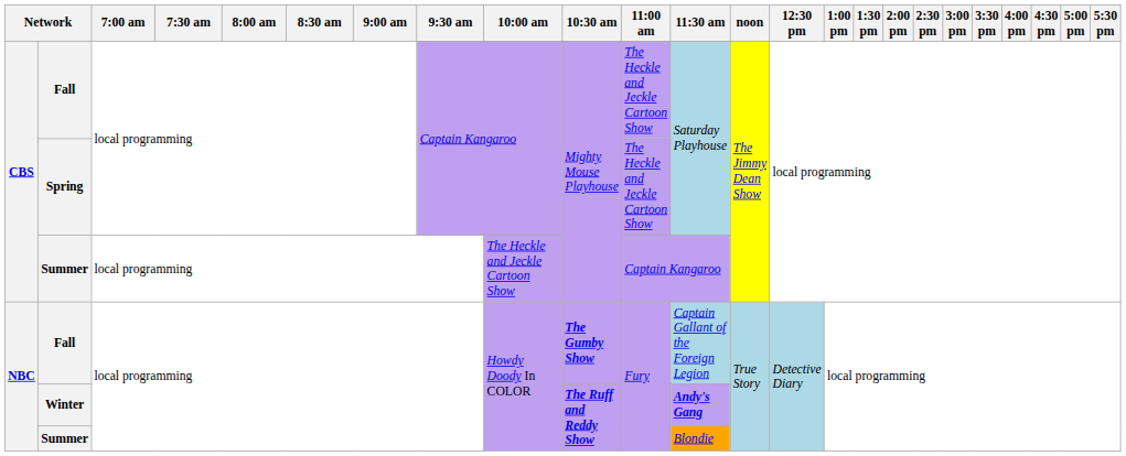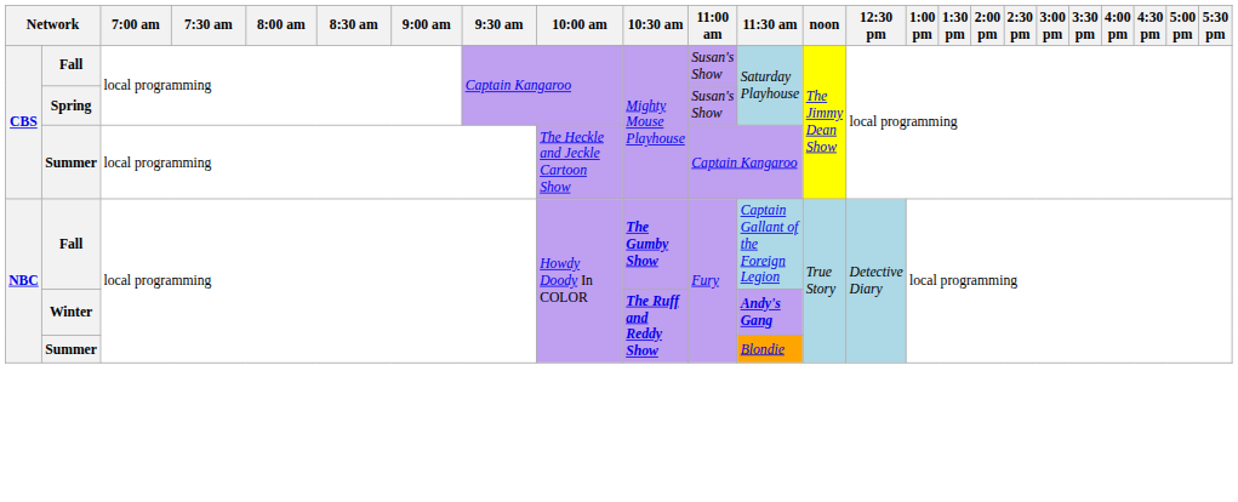 <table class=wikitable style="font-size:90%">
 <tr>
 <th width="1.5%" bgcolor="#C0C0C0" colspan="2">Network</th>
 <th width="13%" bgcolor="#C0C0C0">7:00 am</th>
 <th width="14%" bgcolor="#C0C0C0">7:30 am</th>
 <th width="13%" bgcolor="#C0C0C0">8:00 am</th>
 <th width="14%" bgcolor="#C0C0C0">8:30 am</th>
 <th width="13%" bgcolor="#C0C0C0">9:00 am</th>
 <th width="14%" bgcolor="#C0C0C0">9:30 am</th>
 <th width="13%" bgcolor="#C0C0C0">10:00 am</th>
 <th width="14%" bgcolor="#C0C0C0">10:30 am</th>
 <th width="13%" bgcolor="#C0C0C0">11:00 am</th>
 <th width="14%" bgcolor="#C0C0C0">11:30 am</th>
 <th width="13%" bgcolor="#C0C0C0">noon</th>
 <th width="14%" bgcolor="#C0C0C0">12:30 pm</th>
 <th width="13%" bgcolor="#C0C0C0">1:00 pm</th>
 <th width="14%" bgcolor="#C0C0C0">1:30 pm</th>
 <th width="13%" bgcolor="#C0C0C0">2:00 pm</th>
 <th width="14%" bgcolor="#C0C0C0">2:30 pm</th>
 <th width="13%" bgcolor="#C0C0C0">3:00 pm</th>
 <th width="14%" bgcolor="#C0C0C0">3:30 pm</th>
 <th width="13%" bgcolor="#C0C0C0">4:00 pm</th>
 <th width="14%" bgcolor="#C0C0C0">4:30 pm</th>
 <th width="13%" bgcolor="#C0C0C0">5:00 pm</th>
 <th width="14%" bgcolor="#C0C0C0">5:30 pm</th>
 </tr>
 <tr>
 <th bgcolor="#C0C0C0" rowspan=3><a href='#'>CBS</a></th>
 <th bgcolor=#C0C0C0>Fall</th>
 <td bgcolor="white" colspan="5" rowspan=2>local programming</td>
 <td bgcolor="bf9fef" colspan="2" rowspan=2><em><a href='#'>Captain Kangaroo</a></em></td>
 <td bgcolor="bf9fef" rowspan=3><em><a href='#'>Mighty Mouse Playhouse</a></em></td>
-<td bgcolor="bf9fef" colspan="1"><em><a href='#'>The Heckle and Jeckle Cartoon Show</a></em></td>
+<td bgcolor="bf9fef"><em>Susan's Show</em></td>
 <td bgcolor="lightblue" rowspan=2><em>Saturday Playhouse</em></td>
 <td bgcolor="yellow" rowspan=3><em><a href='#'>The Jimmy Dean Show</a></em></td>
 <td bgcolor="white" colspan="11" rowspan=3>local programming</td>
 </tr>
 <tr>
 <th bgcolor=#C0C0C0>Spring</th>
-<td bgcolor="bf9fef" colspan="1"><em><a href='#'>The Heckle and Jeckle Cartoon Show</a></em></td>
+<td bgcolor="bf9fef"><em>Susan's Show</em></td>
 </tr>
 <tr>
 <th bgcolor=#C0C0C0>Summer</th>
 <td bgcolor="white" colspan="6">local programming</td>
 <td bgcolor="bf9fef"><em><a href='#'>The Heckle and Jeckle Cartoon Show</a></em></td>
 <td bgcolor="bf9fef" colspan="2"><em><a href='#'>Captain Kangaroo</a></em></td>
 </tr>
 <tr>
 <th bgcolor="#C0C0C0" rowspan=3><a href='#'>NBC</a></th>
 <th bgcolor=#C0C0C0>Fall</th>
 <td bgcolor="white" colspan="6" rowspan=3>local programming</td>
 <td bgcolor="bf9fef" rowspan=3><em><a href='#'>Howdy Doody</a></em> In <span>C</span><span>O</span><span>L</span><span>O</span><span>R</span></td>
 <td bgcolor="bf9fef"><strong><em><a href='#'>The Gumby Show</a></em></strong></td>
 <td bgcolor="bf9fef" rowspan=3><em><a href='#'>Fury</a></em></td>
 <td bgcolor="lightblue"><em><a href='#'>Captain Gallant of the Foreign Legion</a></em></td>
 <td bgcolor="lightblue" rowspan=3><em>True Story</em></td>
 <td bgcolor="lightblue" rowspan=3><em>Detective Diary</em></td>
 <td bgcolor="white" colspan="10" rowspan=3>local programming</td>
 </tr>
 <tr>
 <th bgcolor=#C0C0C0>Winter</th>
 <td bgcolor="bf9fef" rowspan=2><strong><em><a href='#'>The Ruff and Reddy Show</a></em></strong></td>
 <td bgcolor="bf9fef"><strong><em><a href='#'>Andy's Gang</a></em></strong></td>
 </tr>
 <tr>
 <th bgcolor=#C0C0C0>Summer</th>
 <td bgcolor="orange"><em><a href='#'>Blondie</a></em> </td>
 </tr>
 </table>
